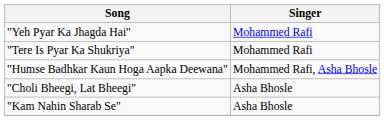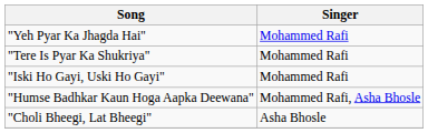 <table class="wikitable">
 <tr>
 <th>Song</th>
 <th>Singer</th>
 </tr>
 <tr>
 <td>"Yeh Pyar Ka Jhagda Hai"</td>
 <td><a href='#'>Mohammed Rafi</a></td>
 </tr>
 <tr>
 <td>"Tere Is Pyar Ka Shukriya"</td>
 <td>Mohammed Rafi</td>
 </tr>
 <tr>
+<td>"Iski Ho Gayi, Uski Ho Gayi"</td>
+<td>Mohammed Rafi</td>
+</tr>
+<tr>
 <td>"Humse Badhkar Kaun Hoga Aapka Deewana"</td>
 <td>Mohammed Rafi, <a href='#'>Asha Bhosle</a></td>
 </tr>
 <tr>
 <td>"Choli Bheegi, Lat Bheegi"</td>
 <td>Asha Bhosle</td>
 </tr>
 <tr>
-<td>"Kam Nahin Sharab Se"</td>
-<td>Asha Bhosle</td>
-</tr>
-<tr>
 </tr>
 </table>
